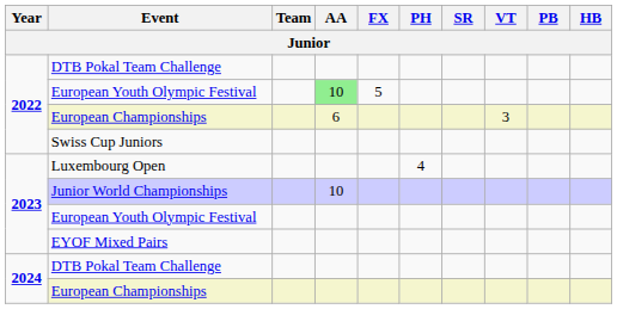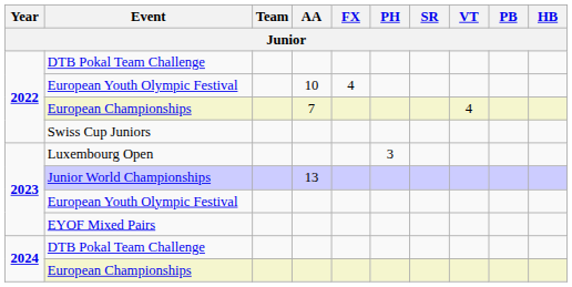 <table class="wikitable sortable" style="text-align:center; font-size:95%;">
 <tr>
 <th width=7% class=unsortable>Year</th>
 <th width=37% class=unsortable>Event</th>
 <th width=7% class=unsortable>Team</th>
 <th width=7% class=unsortable>AA</th>
 <th width=7% class=unsortable><a href='#'>FX</a></th>
 <th width=7% class=unsortable><a href='#'>PH</a></th>
 <th width=7% class=unsortable><a href='#'>SR</a></th>
 <th width=7% class=unsortable><a href='#'>VT</a></th>
 <th width=7% class=unsortable><a href='#'>PB</a></th>
 <th width=7% class=unsortable><a href='#'>HB</a></th>
 </tr>
 <tr>
 <th colspan="10">Junior</th>
 </tr>
 <tr>
 <td rowspan="4"><strong><a href='#'>2022</a></strong></td>
 <td align=left><a href='#'>DTB Pokal Team Challenge</a></td>
 <td></td>
 <td></td>
 <td></td>
 <td></td>
 <td></td>
 <td></td>
 <td></td>
 <td></td>
 </tr>
 <tr>
 <td align=left><a href='#'>European Youth Olympic Festival</a></td>
 <td></td>
-<td style="background: lightgreen;">10</td>
-<td>5</td>
+<td>10</td>
+<td>4</td>
 <td></td>
 <td></td>
 <td></td>
 <td></td>
 <td></td>
 </tr>
 <tr bgcolor=#F5F6CE>
 <td align=left><a href='#'>European Championships</a></td>
 <td></td>
-<td>6</td>
+<td>7</td>
 <td></td>
 <td></td>
 <td></td>
-<td>3</td>
+<td>4</td>
 <td></td>
 <td></td>
 </tr>
 <tr>
 <td align=left>Swiss Cup Juniors</td>
 <td></td>
 <td></td>
 <td></td>
 <td></td>
 <td></td>
 <td></td>
 <td></td>
 <td></td>
 </tr>
 <tr>
 <td rowspan="4"><strong><a href='#'>2023</a></strong></td>
 <td align=left>Luxembourg Open</td>
 <td></td>
 <td></td>
 <td></td>
-<td>4</td>
+<td>3</td>
 <td></td>
 <td></td>
 <td></td>
 <td></td>
 </tr>
 <tr style="background:#ccf;">
 <td align=left><a href='#'>Junior World Championships</a></td>
 <td></td>
-<td>10</td>
+<td>13</td>
 <td></td>
 <td></td>
 <td></td>
 <td></td>
 <td></td>
 <td></td>
 </tr>
 <tr>
 <td align=left><a href='#'>European Youth Olympic Festival</a></td>
 <td></td>
 <td></td>
 <td></td>
 <td></td>
 <td></td>
 <td></td>
 <td></td>
 <td></td>
 </tr>
 <tr>
 <td align=left><a href='#'>EYOF Mixed Pairs</a></td>
 <td></td>
 <td></td>
 <td></td>
 <td></td>
 <td></td>
 <td></td>
 <td></td>
 <td></td>
 </tr>
 <tr>
 <td rowspan="2"><strong><a href='#'>2024</a></strong></td>
 <td align=left><a href='#'>DTB Pokal Team Challenge</a></td>
 <td></td>
 <td></td>
 <td></td>
 <td></td>
 <td></td>
 <td></td>
 <td></td>
 <td></td>
 </tr>
 <tr bgcolor=#F5F6CE>
 <td align=left><a href='#'>European Championships</a></td>
 <td></td>
 <td></td>
 <td></td>
 <td></td>
 <td></td>
 <td></td>
 <td></td>
 <td></td>
 </tr>
 </table>
